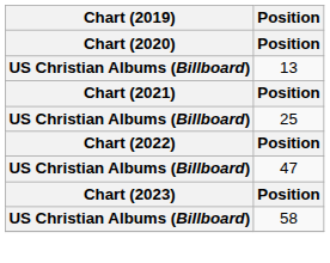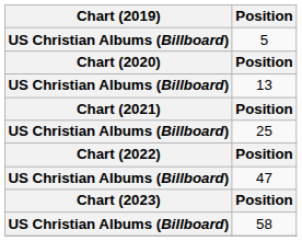 <table class="wikitable sortable plainrowheaders" style="text-align:center">
 <tr>
 <th scope="col">Chart (2019)</th>
 <th scope="col">Position</th>
+</tr>
+<tr>
+<th scope="row">US Christian Albums (<em>Billboard</em>)</th>
+<td>5</td>
 </tr>
 <tr>
 <th scope="col">Chart (2020)</th>
 <th scope="col">Position</th>
 </tr>
 <tr>
 <th scope="row">US Christian Albums (<em>Billboard</em>)</th>
 <td>13</td>
 </tr>
 <tr>
 <th scope="col">Chart (2021)</th>
 <th scope="col">Position</th>
 </tr>
 <tr>
 <th scope="row">US Christian Albums (<em>Billboard</em>)</th>
 <td>25</td>
 </tr>
 <tr>
 <th scope="col">Chart (2022)</th>
 <th scope="col">Position</th>
 </tr>
 <tr>
 <th scope="row">US Christian Albums (<em>Billboard</em>)</th>
 <td>47</td>
 </tr>
 <tr>
 <th scope="col">Chart (2023)</th>
 <th scope="col">Position</th>
 </tr>
 <tr>
 <th scope="row">US Christian Albums (<em>Billboard</em>)</th>
 <td>58</td>
 </tr>
 <tr>
 </tr>
 </table>
